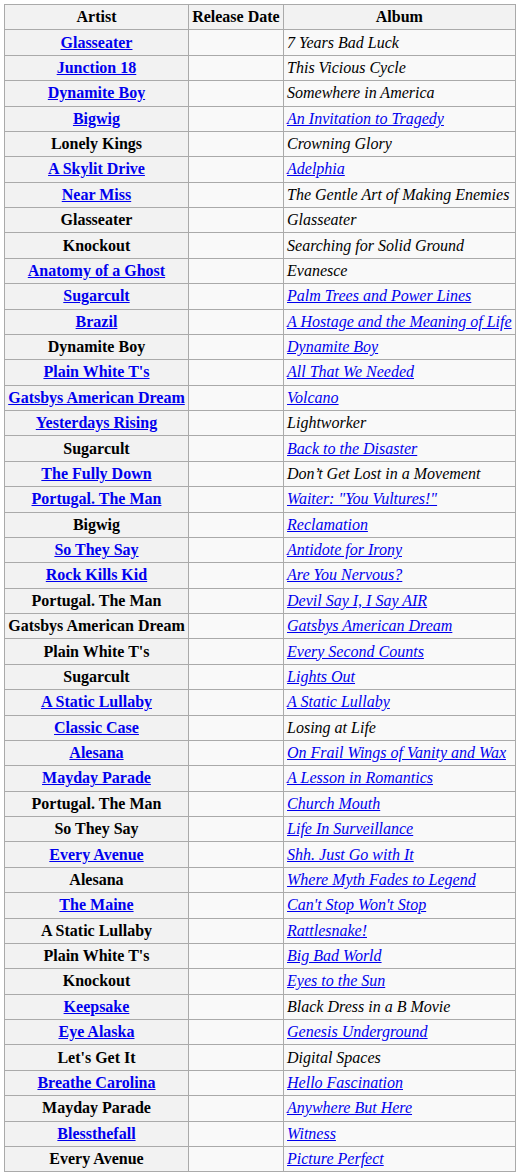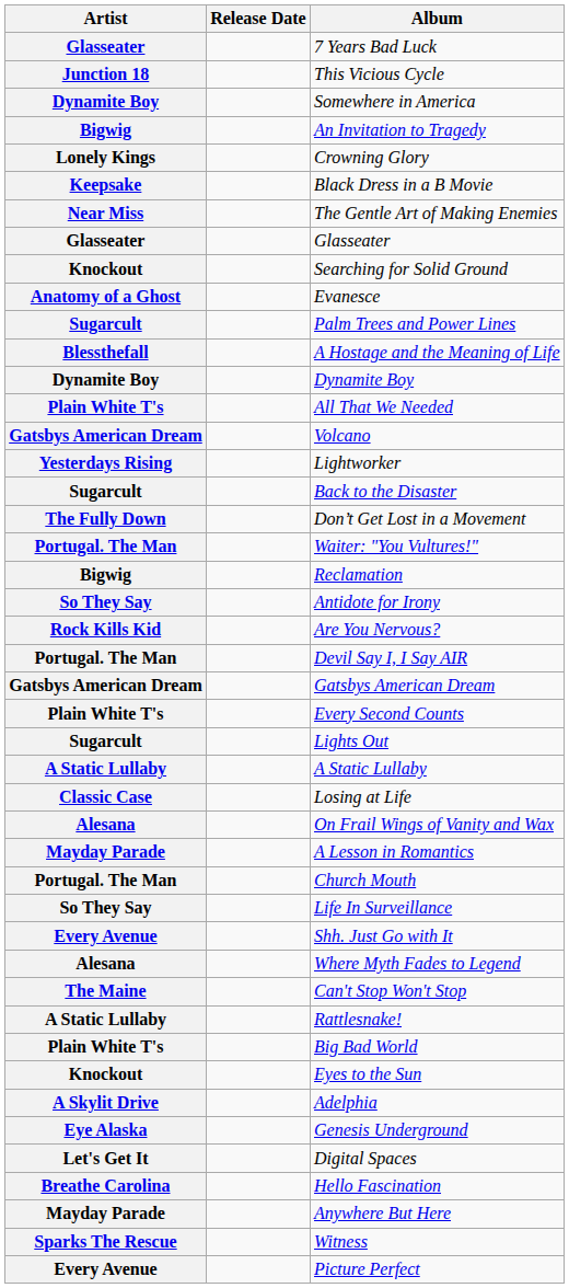 <table class="wikitable plainrowheaders sortable">
 <tr>
 <th>Artist</th>
 <th>Release Date</th>
 <th>Album</th>
 </tr>
 <tr>
 <th scope="row"><a href='#'>Glasseater</a></th>
 <td></td>
 <td><em>7 Years Bad Luck</em></td>
 </tr>
 <tr>
 <th scope="row"><a href='#'>Junction 18</a></th>
 <td></td>
 <td><em>This Vicious Cycle</em></td>
 </tr>
 <tr>
 <th scope="row"><a href='#'>Dynamite Boy</a></th>
 <td></td>
 <td><em>Somewhere in America</em></td>
 </tr>
 <tr>
 <th scope="row"><a href='#'>Bigwig</a></th>
 <td></td>
 <td><em><a href='#'>An Invitation to Tragedy</a></em></td>
 </tr>
 <tr>
 <th scope="row">Lonely Kings</th>
 <td></td>
 <td><em>Crowning Glory</em></td>
 </tr>
 <tr>
-<th scope="row"><a href='#'>A Skylit Drive</a></th>
+<th scope="row"><a href='#'>Keepsake</a></th>
 <td></td>
-<td><em><a href='#'>Adelphia</a></em></td>
+<td><em>Black Dress in a B Movie</em></td>
 </tr>
 <tr>
 <th scope="row"><a href='#'>Near Miss</a></th>
 <td></td>
 <td><em>The Gentle Art of Making Enemies</em></td>
 </tr>
 <tr>
 <th scope="row">Glasseater</th>
 <td></td>
 <td><em>Glasseater</em></td>
 </tr>
 <tr>
 <th scope="row">Knockout</th>
 <td></td>
 <td><em>Searching for Solid Ground</em></td>
 </tr>
 <tr>
 <th scope="row"><a href='#'>Anatomy of a Ghost</a></th>
 <td></td>
 <td><em>Evanesce</em></td>
 </tr>
 <tr>
 <th scope="row"><a href='#'>Sugarcult</a></th>
 <td></td>
 <td><em><a href='#'>Palm Trees and Power Lines</a></em></td>
 </tr>
 <tr>
-<th scope="row"><a href='#'>Brazil</a></th>
+<th scope="row"><a href='#'>Blessthefall</a></th>
 <td></td>
 <td><em><a href='#'>A Hostage and the Meaning of Life</a></em></td>
 </tr>
 <tr>
 <th scope="row">Dynamite Boy</th>
 <td></td>
 <td><em><a href='#'>Dynamite Boy</a></em></td>
 </tr>
 <tr>
 <th scope="row"><a href='#'>Plain White T's</a></th>
 <td></td>
 <td><em><a href='#'>All That We Needed</a></em></td>
 </tr>
 <tr>
 <th scope="row"><a href='#'>Gatsbys American Dream</a></th>
 <td></td>
 <td><em><a href='#'>Volcano</a></em></td>
 </tr>
 <tr>
 <th scope="row"><a href='#'>Yesterdays Rising</a></th>
 <td></td>
 <td><em>Lightworker</em></td>
 </tr>
 <tr>
 <th scope="row">Sugarcult</th>
 <td></td>
 <td><em><a href='#'>Back to the Disaster</a></em></td>
 </tr>
 <tr>
 <th scope="row"><a href='#'>The Fully Down</a></th>
 <td></td>
 <td><em>Don’t Get Lost in a Movement</em></td>
 </tr>
 <tr>
 <th scope="row"><a href='#'>Portugal. The Man</a></th>
 <td></td>
 <td><em><a href='#'>Waiter: "You Vultures!"</a></em></td>
 </tr>
 <tr>
 <th scope="row">Bigwig</th>
 <td></td>
 <td><em><a href='#'>Reclamation</a></em></td>
 </tr>
 <tr>
 <th scope="row"><a href='#'>So They Say</a></th>
 <td></td>
 <td><em><a href='#'>Antidote for Irony</a></em></td>
 </tr>
 <tr>
 <th scope="row"><a href='#'>Rock Kills Kid</a></th>
 <td></td>
 <td><em><a href='#'>Are You Nervous?</a></em></td>
 </tr>
 <tr>
 <th scope="row">Portugal. The Man</th>
 <td></td>
 <td><em><a href='#'>Devil Say I, I Say AIR</a></em></td>
 </tr>
 <tr>
 <th scope="row">Gatsbys American Dream</th>
 <td></td>
 <td><em><a href='#'>Gatsbys American Dream</a></em></td>
 </tr>
 <tr>
 <th scope="row">Plain White T's</th>
 <td></td>
 <td><em><a href='#'>Every Second Counts</a></em></td>
 </tr>
 <tr>
 <th scope="row">Sugarcult</th>
 <td></td>
 <td><em><a href='#'>Lights Out</a></em></td>
 </tr>
 <tr>
 <th scope="row"><a href='#'>A Static Lullaby</a></th>
 <td></td>
 <td><em><a href='#'>A Static Lullaby</a></em></td>
 </tr>
 <tr>
 <th scope="row"><a href='#'>Classic Case</a></th>
 <td></td>
 <td><em>Losing at Life</em></td>
 </tr>
 <tr>
 <th scope="row"><a href='#'>Alesana</a></th>
 <td></td>
 <td><em><a href='#'>On Frail Wings of Vanity and Wax</a></em></td>
 </tr>
 <tr>
 <th scope="row"><a href='#'>Mayday Parade</a></th>
 <td></td>
 <td><em><a href='#'>A Lesson in Romantics</a></em></td>
 </tr>
 <tr>
 <th scope="row">Portugal. The Man</th>
 <td></td>
 <td><em><a href='#'>Church Mouth</a></em></td>
 </tr>
 <tr>
 <th scope="row">So They Say</th>
 <td></td>
 <td><em><a href='#'>Life In Surveillance</a></em></td>
 </tr>
 <tr>
 <th scope="row"><a href='#'>Every Avenue</a></th>
 <td></td>
 <td><em><a href='#'>Shh. Just Go with It</a></em></td>
 </tr>
 <tr>
 <th scope="row">Alesana</th>
 <td></td>
 <td><em><a href='#'>Where Myth Fades to Legend</a></em></td>
 </tr>
 <tr>
 <th scope="row"><a href='#'>The Maine</a></th>
 <td></td>
 <td><em><a href='#'>Can't Stop Won't Stop</a></em></td>
 </tr>
 <tr>
 <th scope="row">A Static Lullaby</th>
 <td></td>
 <td><em><a href='#'>Rattlesnake!</a></em></td>
 </tr>
 <tr>
 <th scope="row">Plain White T's</th>
 <td></td>
 <td><em><a href='#'>Big Bad World</a></em></td>
 </tr>
 <tr>
 <th scope="row">Knockout</th>
 <td></td>
 <td><em><a href='#'>Eyes to the Sun</a></em></td>
 </tr>
 <tr>
-<th scope="row"><a href='#'>Keepsake</a></th>
+<th scope="row"><a href='#'>A Skylit Drive</a></th>
 <td></td>
-<td><em>Black Dress in a B Movie</em></td>
+<td><em><a href='#'>Adelphia</a></em></td>
 </tr>
 <tr>
 <th scope="row"><a href='#'>Eye Alaska</a></th>
 <td></td>
 <td><em><a href='#'>Genesis Underground</a></em></td>
 </tr>
 <tr>
 <th scope="row">Let's Get It</th>
 <td></td>
 <td><em>Digital Spaces</em></td>
 </tr>
 <tr>
 <th scope="row"><a href='#'>Breathe Carolina</a></th>
 <td></td>
 <td><em><a href='#'>Hello Fascination</a></em></td>
 </tr>
 <tr>
 <th scope="row">Mayday Parade</th>
 <td></td>
 <td><em><a href='#'>Anywhere But Here</a></em></td>
 </tr>
 <tr>
-<th scope="row"><a href='#'>Blessthefall</a></th>
+<th scope="row"><a href='#'>Sparks The Rescue</a></th>
 <td></td>
 <td><em><a href='#'>Witness</a></em></td>
 </tr>
 <tr>
 <th scope="row">Every Avenue</th>
 <td></td>
 <td><em><a href='#'>Picture Perfect</a></em></td>
 </tr>
 </table>
